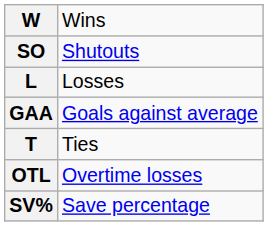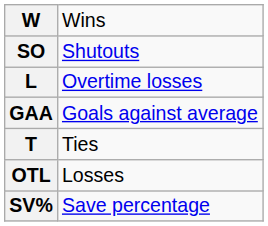 <table class="wikitable" style="font-size:90%;">
 <tr>
 <th>W</th>
 <td>Wins</td>
 </tr>
 <tr>
 <th>SO</th>
 <td><a href='#'>Shutouts</a></td>
 </tr>
 <tr>
 <th>L</th>
-<td>Losses</td>
+<td><a href='#'>Overtime losses</a></td>
 </tr>
 <tr>
 <th>GAA</th>
 <td><a href='#'>Goals against average</a></td>
 </tr>
 <tr>
 <th>T</th>
 <td>Ties</td>
 </tr>
 <tr>
 <th>OTL </th>
-<td><a href='#'>Overtime losses</a></td>
+<td>Losses</td>
 </tr>
 <tr>
 <th>SV%</th>
 <td><a href='#'>Save percentage</a></td>
 </tr>
 </table>
